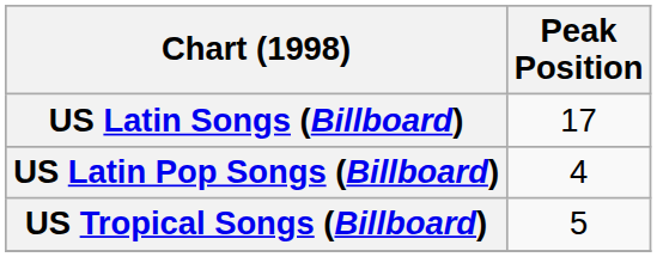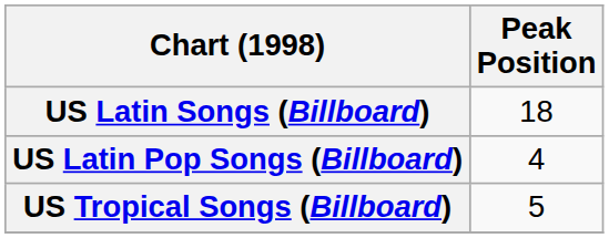 <table class="wikitable plainrowheaders" style="text-align:center;">
 <tr>
 <th scope="col">Chart (1998)</th>
 <th scope="col">Peak <br> Position</th>
 </tr>
 <tr>
 <th scope="row">US <a href='#'>Latin Songs</a> (<em><a href='#'>Billboard</a></em>)</th>
-<td style="text-align:center;">17</td>
+<td style="text-align:center;">18</td>
 </tr>
 <tr>
 <th scope="row">US <a href='#'>Latin Pop Songs</a> (<em><a href='#'>Billboard</a></em>)</th>
 <td style="text-align:center;">4</td>
 </tr>
 <tr>
 <th scope="row">US <a href='#'>Tropical Songs</a> (<em><a href='#'>Billboard</a></em>)</th>
 <td style="text-align:center;">5</td>
 </tr>
 <tr>
 </tr>
 </table>
